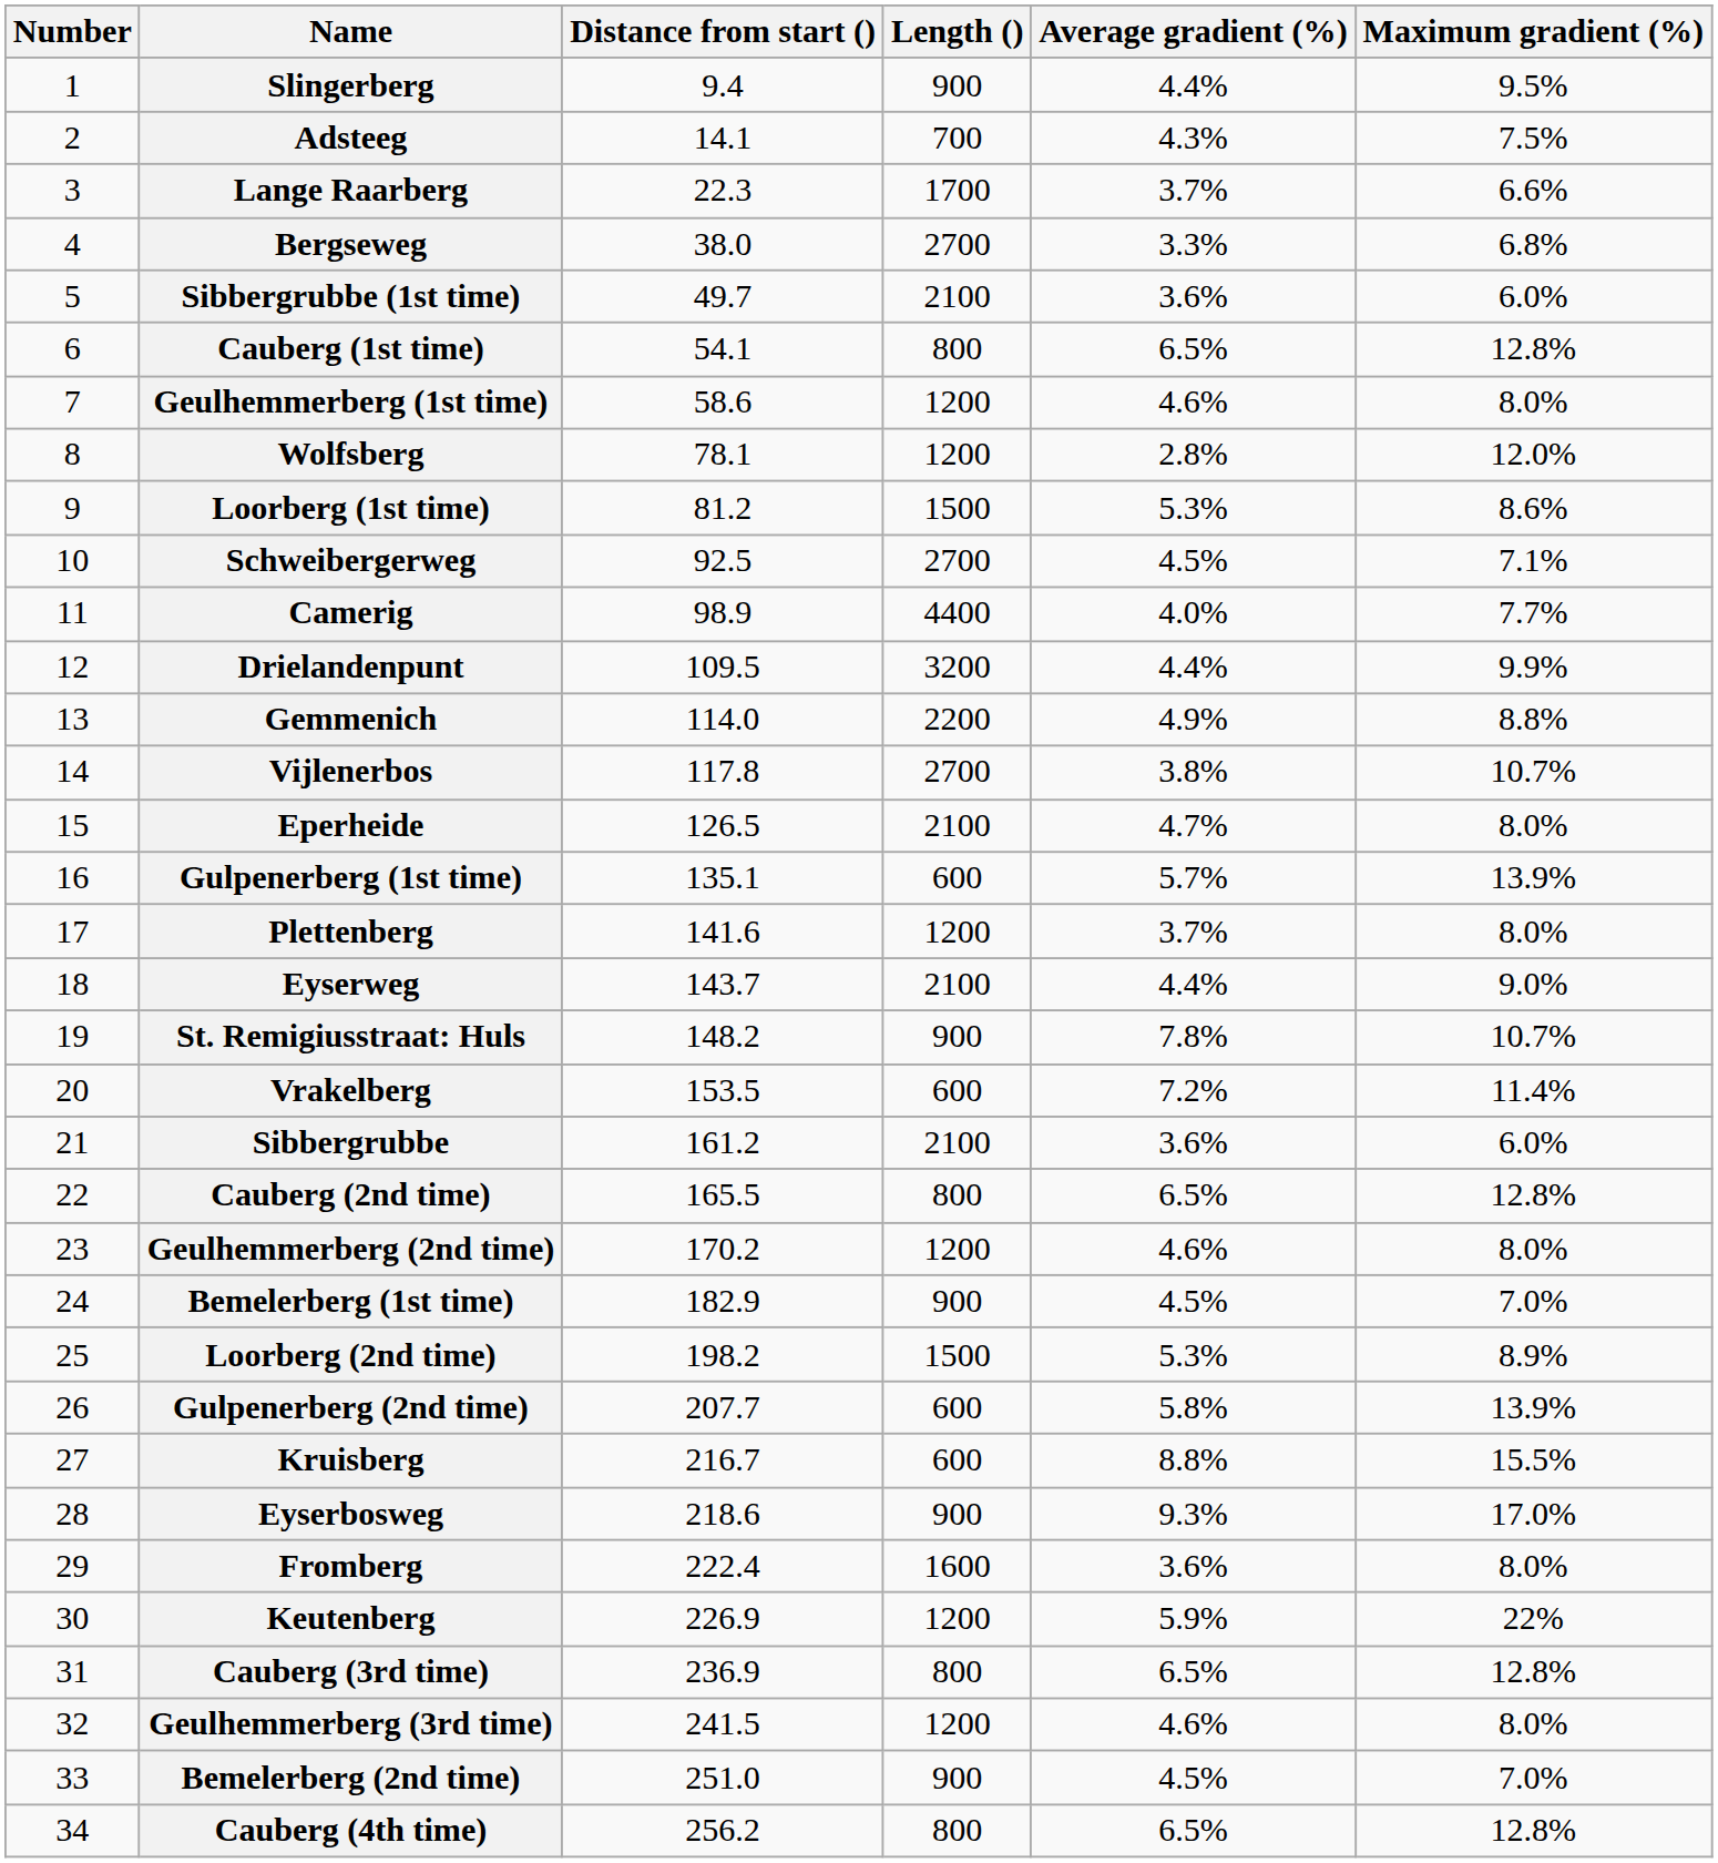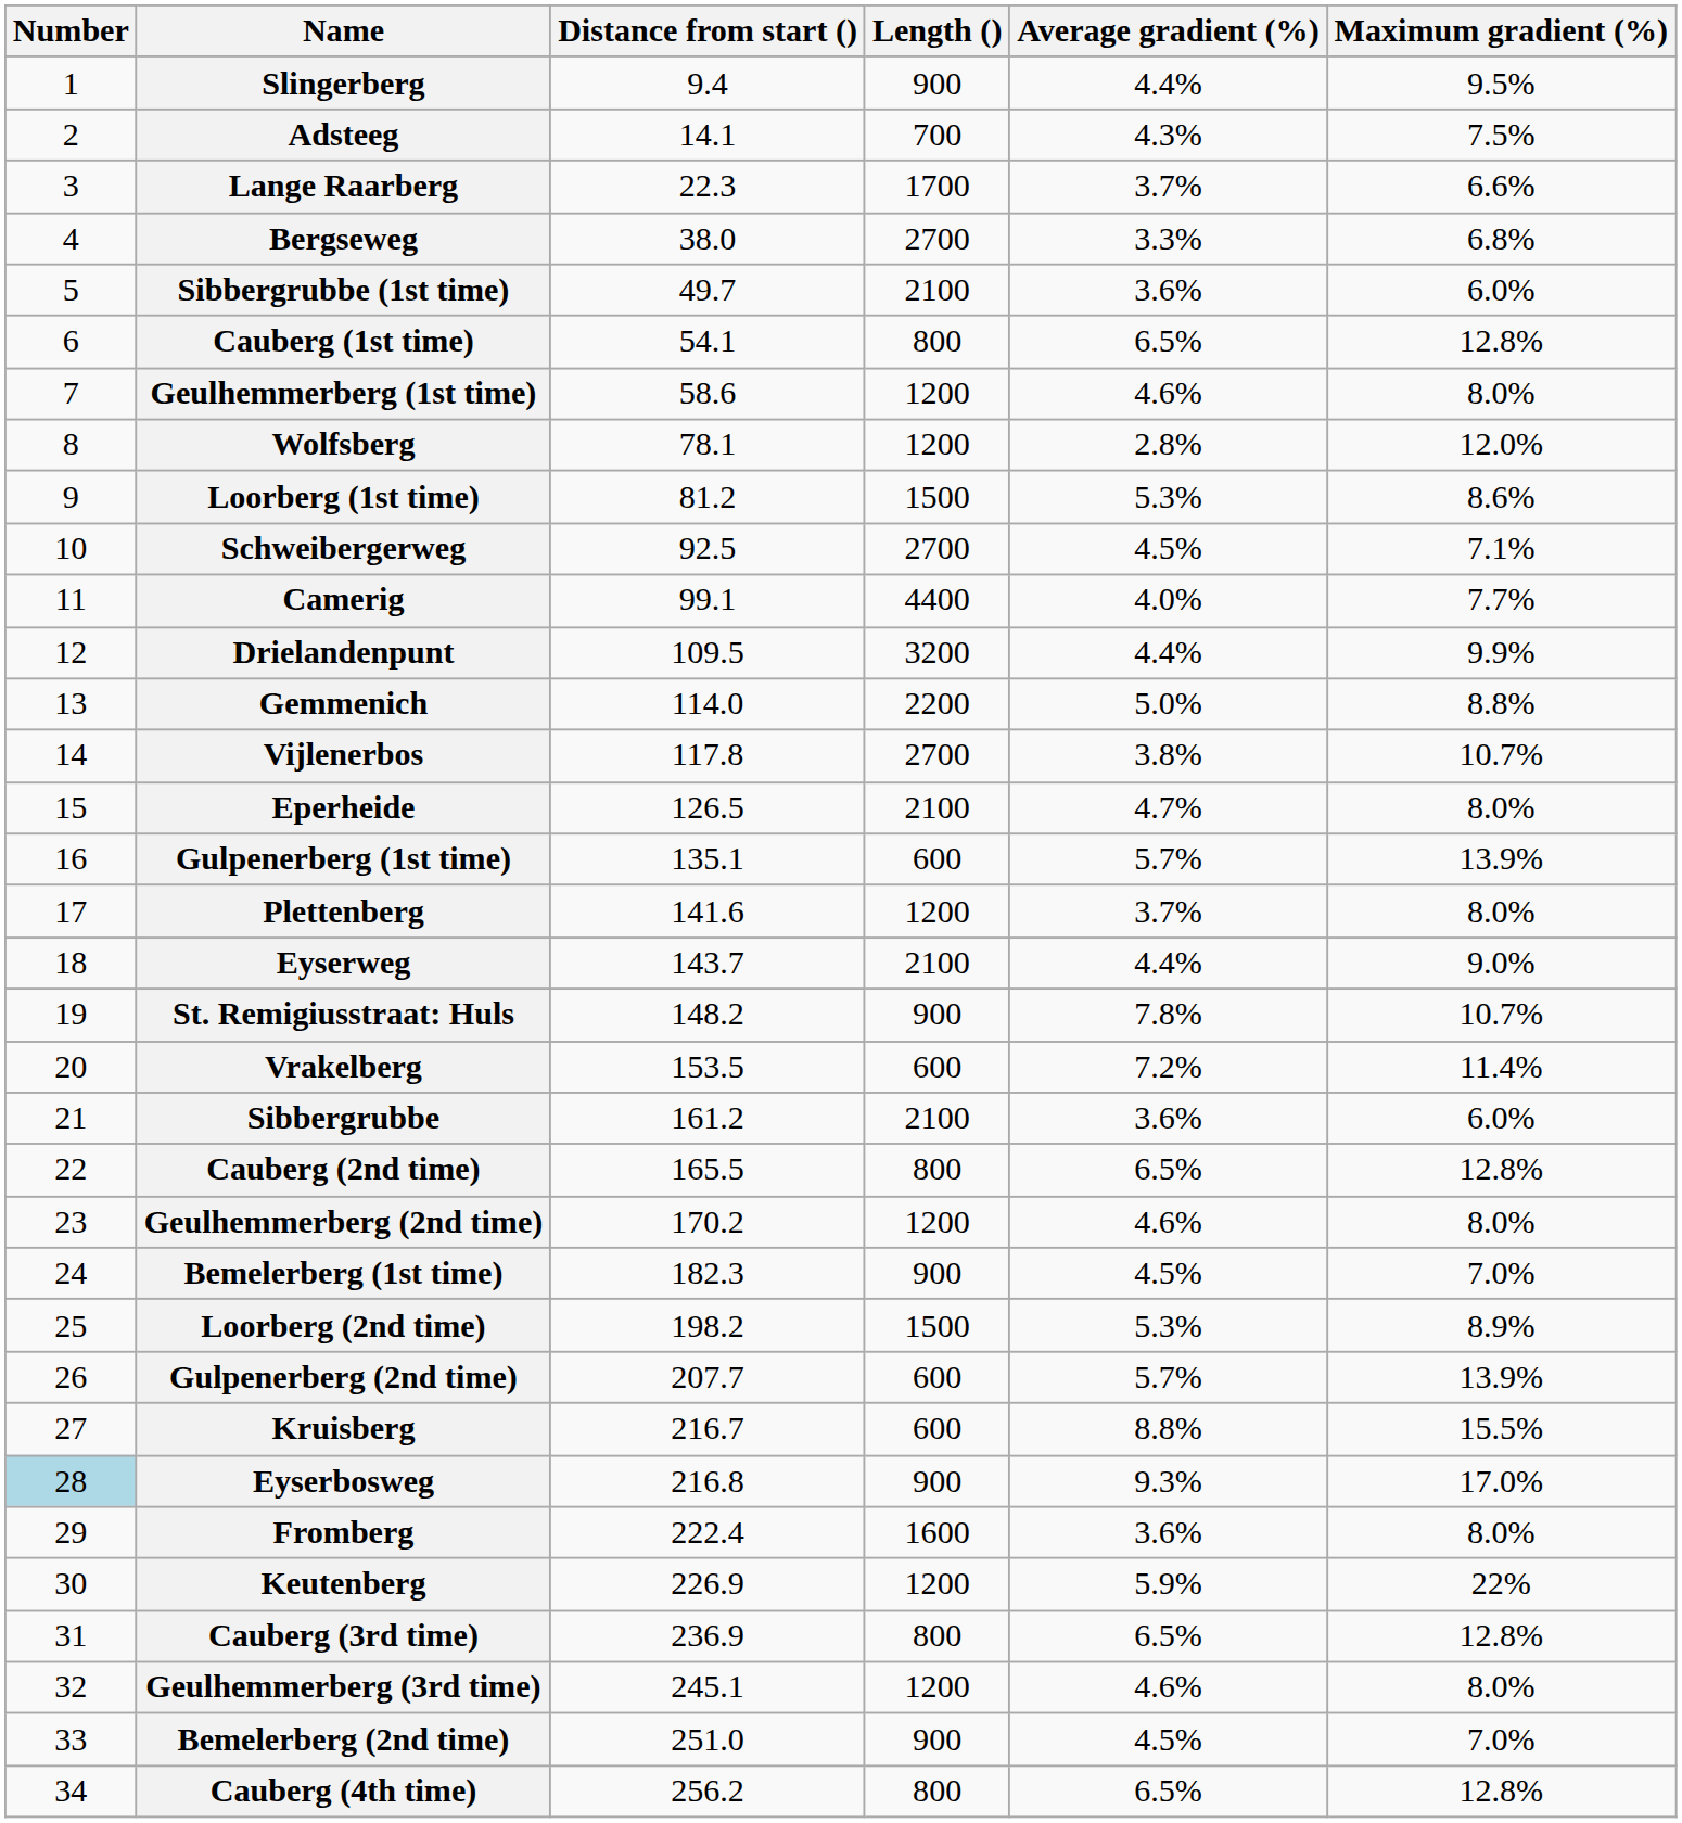 <table class="wikitable plainrowheaders sortable" style="text-align: center;">
 <tr>
 <th scope="col">Number</th>
 <th scope="col">Name</th>
 <th scope="col">Distance from start ()</th>
 <th scope="col">Length ()</th>
 <th scope="col">Average gradient (%)</th>
 <th scope="col">Maximum gradient (%)</th>
 </tr>
 <tr>
 <td>1</td>
 <th scope=row style="text-align:center;">Slingerberg</th>
 <td>9.4</td>
 <td>900</td>
 <td>4.4%</td>
 <td>9.5%</td>
 </tr>
 <tr>
 <td>2</td>
 <th scope=row style="text-align:center;">Adsteeg</th>
 <td>14.1</td>
 <td>700</td>
 <td>4.3%</td>
 <td>7.5%</td>
 </tr>
 <tr>
 <td>3</td>
 <th scope=row style="text-align:center;">Lange Raarberg</th>
 <td>22.3</td>
 <td>1700</td>
 <td>3.7%</td>
 <td>6.6%</td>
 </tr>
 <tr>
 <td>4</td>
 <th scope=row style="text-align:center;">Bergseweg</th>
 <td>38.0</td>
 <td>2700</td>
 <td>3.3%</td>
 <td>6.8%</td>
 </tr>
 <tr>
 <td>5</td>
 <th scope=row style="text-align:center;">Sibbergrubbe (1st time)</th>
 <td>49.7</td>
 <td>2100</td>
 <td>3.6%</td>
 <td>6.0%</td>
 </tr>
 <tr>
 <td>6</td>
 <th scope=row style="text-align:center;">Cauberg (1st time)</th>
 <td>54.1</td>
 <td>800</td>
 <td>6.5%</td>
 <td>12.8%</td>
 </tr>
 <tr>
 <td>7</td>
 <th scope=row style="text-align:center;">Geulhemmerberg (1st time)</th>
 <td>58.6</td>
 <td>1200</td>
 <td>4.6%</td>
 <td>8.0%</td>
 </tr>
 <tr>
 <td>8</td>
 <th scope=row style="text-align:center;">Wolfsberg</th>
 <td>78.1</td>
 <td>1200</td>
 <td>2.8%</td>
 <td>12.0%</td>
 </tr>
 <tr>
 <td>9</td>
 <th scope=row style="text-align:center;">Loorberg (1st time)</th>
 <td>81.2</td>
 <td>1500</td>
 <td>5.3%</td>
 <td>8.6%</td>
 </tr>
 <tr>
 <td>10</td>
 <th scope=row style="text-align:center;">Schweibergerweg</th>
 <td>92.5</td>
 <td>2700</td>
 <td>4.5%</td>
 <td>7.1%</td>
 </tr>
 <tr>
 <td>11</td>
 <th scope=row style="text-align:center;">Camerig</th>
-<td>98.9</td>
+<td>99.1</td>
 <td>4400</td>
 <td>4.0%</td>
 <td>7.7%</td>
 </tr>
 <tr>
 <td>12</td>
 <th scope=row style="text-align:center;">Drielandenpunt</th>
 <td>109.5</td>
 <td>3200</td>
 <td>4.4%</td>
 <td>9.9%</td>
 </tr>
 <tr>
 <td>13</td>
 <th scope=row style="text-align:center;">Gemmenich</th>
 <td>114.0</td>
 <td>2200</td>
-<td>4.9%</td>
+<td>5.0%</td>
 <td>8.8%</td>
 </tr>
 <tr>
 <td>14</td>
 <th scope=row style="text-align:center;">Vijlenerbos</th>
 <td>117.8</td>
 <td>2700</td>
 <td>3.8%</td>
 <td>10.7%</td>
 </tr>
 <tr>
 <td>15</td>
 <th scope=row style="text-align:center;">Eperheide</th>
 <td>126.5</td>
 <td>2100</td>
 <td>4.7%</td>
 <td>8.0%</td>
 </tr>
 <tr>
 <td>16</td>
 <th scope=row style="text-align:center;">Gulpenerberg (1st time)</th>
 <td>135.1</td>
 <td>600</td>
 <td>5.7%</td>
 <td>13.9%</td>
 </tr>
 <tr>
 <td>17</td>
 <th scope=row style="text-align:center;">Plettenberg</th>
 <td>141.6</td>
 <td>1200</td>
 <td>3.7%</td>
 <td>8.0%</td>
 </tr>
 <tr>
 <td>18</td>
 <th scope=row style="text-align:center;">Eyserweg</th>
 <td>143.7</td>
 <td>2100</td>
 <td>4.4%</td>
 <td>9.0%</td>
 </tr>
 <tr>
 <td>19</td>
 <th scope=row style="text-align:center;">St. Remigiusstraat: Huls</th>
 <td>148.2</td>
 <td>900</td>
 <td>7.8%</td>
 <td>10.7%</td>
 </tr>
 <tr>
 <td>20</td>
 <th scope=row style="text-align:center;">Vrakelberg</th>
 <td>153.5</td>
 <td>600</td>
 <td>7.2%</td>
 <td>11.4%</td>
 </tr>
 <tr>
 <td>21</td>
 <th scope=row style="text-align:center;">Sibbergrubbe</th>
 <td>161.2</td>
 <td>2100</td>
 <td>3.6%</td>
 <td>6.0%</td>
 </tr>
 <tr>
 <td>22</td>
 <th scope=row style="text-align:center;">Cauberg (2nd time)</th>
 <td>165.5</td>
 <td>800</td>
 <td>6.5%</td>
 <td>12.8%</td>
 </tr>
 <tr>
 <td>23</td>
 <th scope=row style="text-align:center;">Geulhemmerberg (2nd time)</th>
 <td>170.2</td>
 <td>1200</td>
 <td>4.6%</td>
 <td>8.0%</td>
 </tr>
 <tr>
 <td>24</td>
 <th scope=row style="text-align:center;">Bemelerberg (1st time)</th>
-<td>182.9</td>
+<td>182.3</td>
 <td>900</td>
 <td>4.5%</td>
 <td>7.0%</td>
 </tr>
 <tr>
 <td>25</td>
 <th scope=row style="text-align:center;">Loorberg (2nd time)</th>
 <td>198.2</td>
 <td>1500</td>
 <td>5.3%</td>
 <td>8.9%</td>
 </tr>
 <tr>
 <td>26</td>
 <th scope=row style="text-align:center;">Gulpenerberg (2nd time)</th>
 <td>207.7</td>
 <td>600</td>
-<td>5.8%</td>
+<td>5.7%</td>
 <td>13.9%</td>
 </tr>
 <tr>
 <td>27</td>
 <th scope=row style="text-align:center;">Kruisberg</th>
 <td>216.7</td>
 <td>600</td>
 <td>8.8%</td>
 <td>15.5%</td>
 </tr>
 <tr>
-<td>28</td>
+<td style="background: lightblue;">28</td>
 <th scope=row style="text-align:center;">Eyserbosweg</th>
-<td>218.6</td>
+<td>216.8</td>
 <td>900</td>
 <td>9.3%</td>
 <td>17.0%</td>
 </tr>
 <tr>
 <td>29</td>
 <th scope=row style="text-align:center;">Fromberg</th>
 <td>222.4</td>
 <td>1600</td>
 <td>3.6%</td>
 <td>8.0%</td>
 </tr>
 <tr>
 <td>30</td>
 <th scope=row style="text-align:center;">Keutenberg</th>
 <td>226.9</td>
 <td>1200</td>
 <td>5.9%</td>
 <td>22%</td>
 </tr>
 <tr>
 <td>31</td>
 <th scope=row style="text-align:center;">Cauberg (3rd time)</th>
 <td>236.9</td>
 <td>800</td>
 <td>6.5%</td>
 <td>12.8%</td>
 </tr>
 <tr>
 <td>32</td>
 <th scope=row style="text-align:center;">Geulhemmerberg (3rd time)</th>
-<td>241.5</td>
+<td>245.1</td>
 <td>1200</td>
 <td>4.6%</td>
 <td>8.0%</td>
 </tr>
 <tr>
 <td>33</td>
 <th scope=row style="text-align:center;">Bemelerberg (2nd time)</th>
 <td>251.0</td>
 <td>900</td>
 <td>4.5%</td>
 <td>7.0%</td>
 </tr>
 <tr>
 <td>34</td>
 <th scope=row style="text-align:center;">Cauberg (4th time)</th>
 <td>256.2</td>
 <td>800</td>
 <td>6.5%</td>
 <td>12.8%</td>
 </tr>
 </table>
